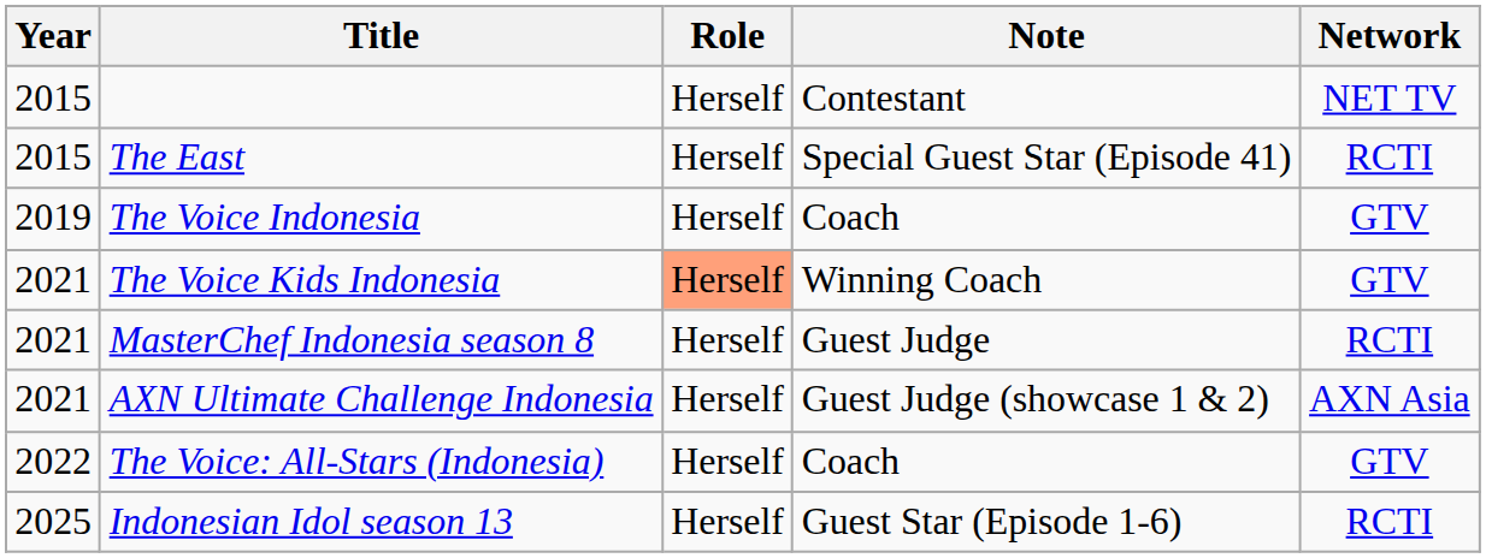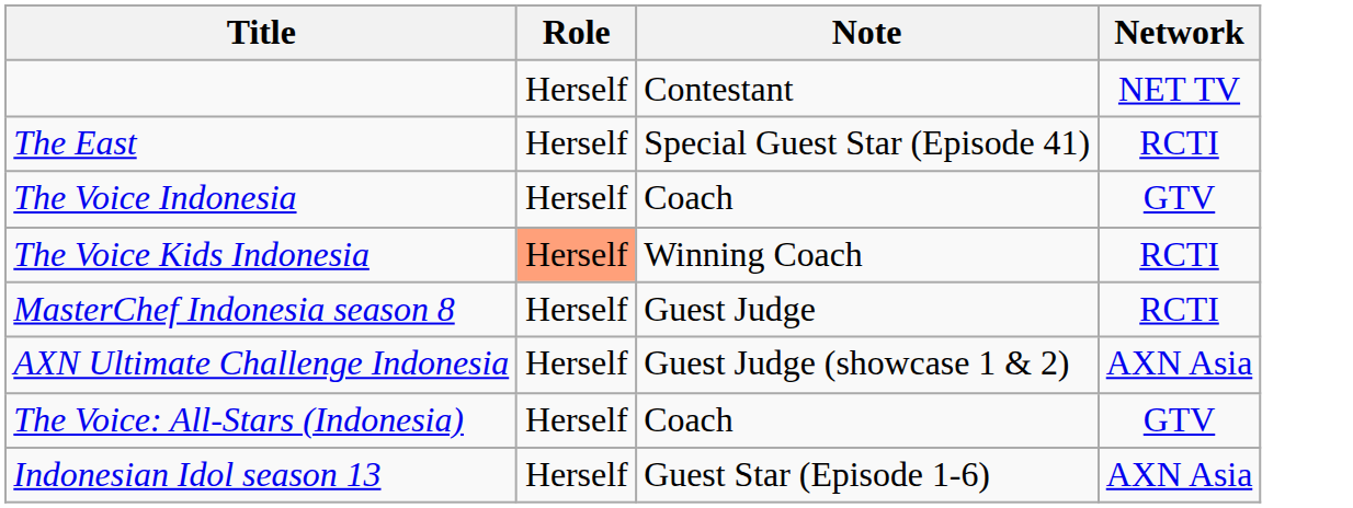 <table class="wikitable">
 <tr>
-<th>Year</th>
 <th>Title</th>
 <th>Role</th>
 <th>Note</th>
 <th>Network</th>
 </tr>
 <tr>
-<td align="center">2015</td>
 <td><em></em></td>
 <td>Herself</td>
 <td>Contestant</td>
 <td align="center"><a href='#'>NET TV</a></td>
 </tr>
 <tr>
-<td align="center">2015</td>
 <td><em><a href='#'>The East</a></em></td>
 <td>Herself</td>
 <td>Special Guest Star (Episode 41)</td>
 <td align="center"><a href='#'>RCTI</a></td>
 </tr>
 <tr>
-<td align="center">2019</td>
 <td><em><a href='#'>The Voice Indonesia</a></em></td>
 <td>Herself</td>
 <td>Coach</td>
 <td align="center"><a href='#'>GTV</a></td>
 </tr>
 <tr>
-<td align="center">2021</td>
 <td><em><a href='#'>The Voice Kids Indonesia</a></em></td>
 <td style="background: lightsalmon;">Herself</td>
 <td>Winning Coach</td>
-<td align="center"><a href='#'>GTV</a></td>
+<td align="center"><a href='#'>RCTI</a></td>
 </tr>
 <tr>
-<td align="center">2021</td>
 <td><em><a href='#'>MasterChef Indonesia season 8</a></em></td>
 <td>Herself</td>
 <td>Guest Judge</td>
 <td align="center"><a href='#'>RCTI</a></td>
 </tr>
 <tr>
-<td align="center">2021</td>
 <td><em><a href='#'>AXN Ultimate Challenge Indonesia</a></em></td>
 <td>Herself</td>
 <td>Guest Judge (showcase 1 & 2)</td>
 <td align="center"><a href='#'>AXN Asia</a></td>
 </tr>
 <tr>
-<td align="center">2022</td>
 <td><em><a href='#'>The Voice: All-Stars (Indonesia)</a></em></td>
 <td>Herself</td>
 <td>Coach</td>
 <td align="center"><a href='#'>GTV</a></td>
 </tr>
 <tr>
-<td align="center">2025</td>
 <td><em><a href='#'>Indonesian Idol season 13</a></em></td>
 <td>Herself</td>
 <td>Guest Star (Episode 1-6)</td>
-<td align="center"><a href='#'>RCTI</a></td>
+<td align="center"><a href='#'>AXN Asia</a></td>
 </tr>
 </table>
